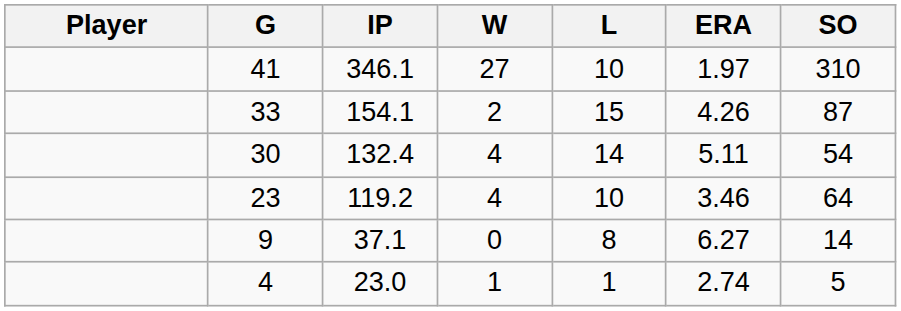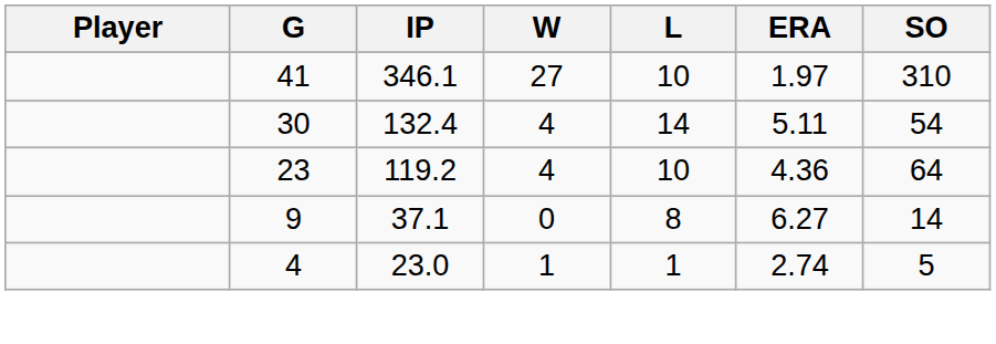 <table class="wikitable sortable">
 <tr>
 <th bgcolor="#DDDDFF" width="16%">Player</th>
 <th bgcolor="#DDDDFF" width="9%">G</th>
 <th bgcolor="#DDDDFF" width="9%">IP</th>
 <th bgcolor="#DDDDFF" width="9%">W</th>
 <th bgcolor="#DDDDFF" width="9%">L</th>
 <th bgcolor="#DDDDFF" width="9%">ERA</th>
 <th bgcolor="#DDDDFF" width="9%">SO</th>
 </tr>
 <tr align="center">
 <td></td>
 <td>41</td>
 <td>346.1</td>
 <td>27</td>
 <td>10</td>
 <td>1.97</td>
 <td>310</td>
 </tr>
 <tr align="center">
 <td></td>
-<td>33</td>
-<td>154.1</td>
-<td>2</td>
-<td>15</td>
-<td>4.26</td>
-<td>87</td>
-</tr>
-<tr align="center">
-<td></td>
 <td>30</td>
 <td>132.4</td>
 <td>4</td>
 <td>14</td>
 <td>5.11</td>
 <td>54</td>
 </tr>
 <tr align="center">
 <td></td>
 <td>23</td>
 <td>119.2</td>
 <td>4</td>
 <td>10</td>
-<td>3.46</td>
+<td>4.36</td>
 <td>64</td>
 </tr>
 <tr align="center">
 <td></td>
 <td>9</td>
 <td>37.1</td>
 <td>0</td>
 <td>8</td>
 <td>6.27</td>
 <td>14</td>
 </tr>
 <tr align="center">
 <td></td>
 <td>4</td>
 <td>23.0</td>
 <td>1</td>
 <td>1</td>
 <td>2.74</td>
 <td>5</td>
 </tr>
 </table>
